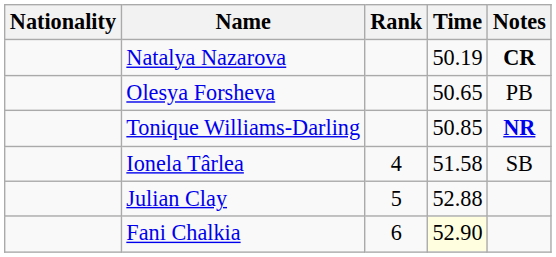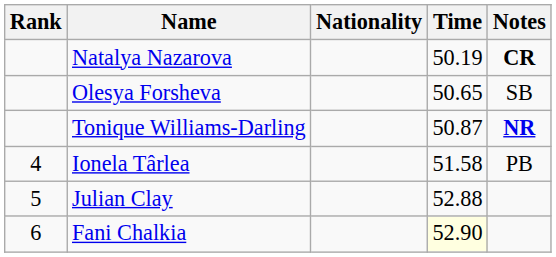 <table class="wikitable sortable" style="text-align:center">
 <tr>
+<th>Rank</th>
+<th>Name</th>
 <th>Nationality</th>
-<th>Name</th>
-<th>Rank</th>
 <th>Time</th>
 <th>Notes</th>
 </tr>
 <tr>
+<td></td>
+<td align="left"><a href='#'>Natalya Nazarova</a></td>
 <td align=left></td>
-<td align="left"><a href='#'>Natalya Nazarova</a></td>
-<td></td>
 <td>50.19</td>
 <td><strong>CR</strong></td>
 </tr>
 <tr>
+<td></td>
+<td align="left"><a href='#'>Olesya Forsheva</a></td>
 <td align=left></td>
-<td align="left"><a href='#'>Olesya Forsheva</a></td>
+<td>50.65</td>
+<td>SB</td>
+</tr>
+<tr>
 <td></td>
-<td>50.65</td>
+<td align="left"><a href='#'>Tonique Williams-Darling</a></td>
+<td align=left></td>
+<td>50.87</td>
+<td><strong><a href='#'>NR</a></strong></td>
+</tr>
+<tr>
+<td>4</td>
+<td align="left"><a href='#'>Ionela Târlea</a></td>
+<td align=left></td>
+<td>51.58</td>
 <td>PB</td>
 </tr>
 <tr>
+<td>5</td>
+<td align="left"><a href='#'>Julian Clay</a></td>
 <td align=left></td>
-<td align="left"><a href='#'>Tonique Williams-Darling</a></td>
-<td></td>
-<td>50.85</td>
-<td><strong><a href='#'>NR</a></strong></td>
-</tr>
-<tr>
-<td align=left></td>
-<td align="left"><a href='#'>Ionela Târlea</a></td>
-<td>4</td>
-<td>51.58</td>
-<td>SB</td>
-</tr>
-<tr>
-<td align=left></td>
-<td align="left"><a href='#'>Julian Clay</a></td>
-<td>5</td>
 <td>52.88</td>
 <td></td>
 </tr>
 <tr>
+<td>6</td>
+<td align="left"><a href='#'>Fani Chalkia</a></td>
 <td align=left></td>
-<td align="left"><a href='#'>Fani Chalkia</a></td>
-<td>6</td>
 <td style="background: lightyellow;">52.90</td>
 <td></td>
 </tr>
 </table>
